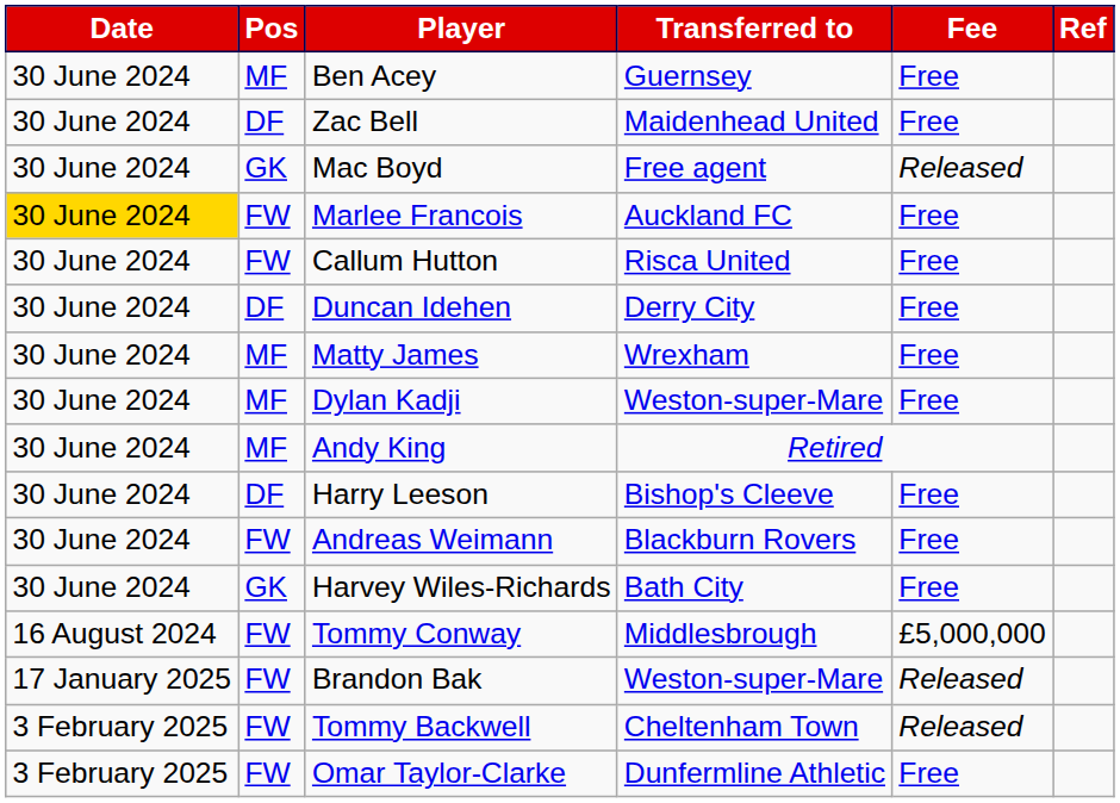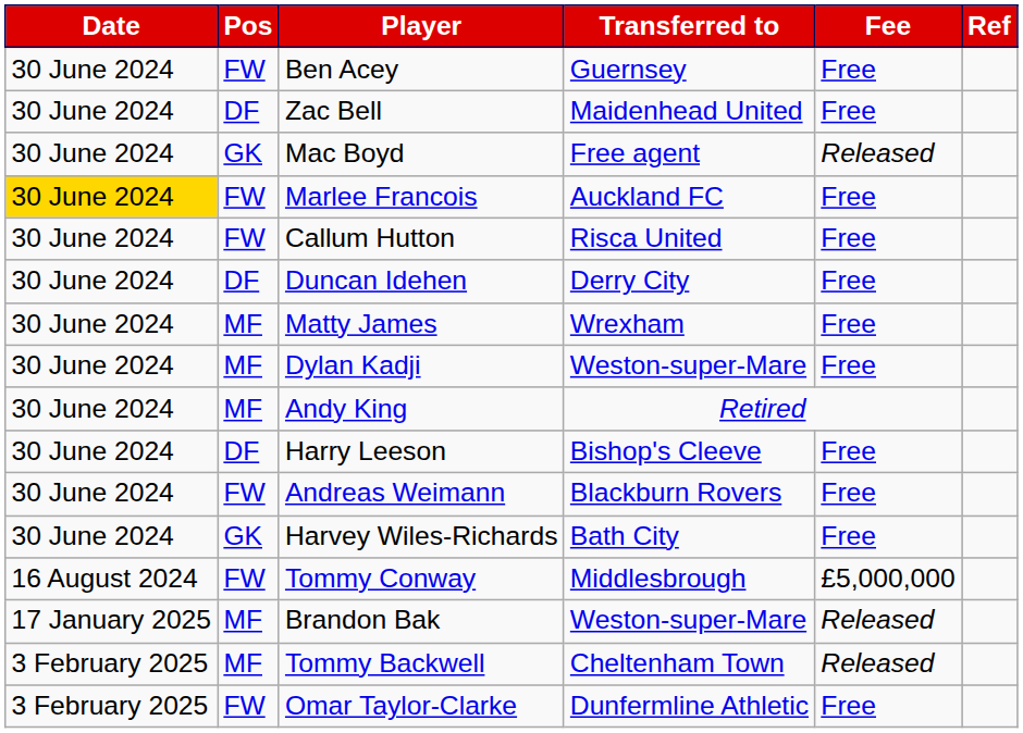 <table class="wikitable plainrowheaders sortable">
 <tr>
 <th style="background:#DD0000;color:#ffffff;border:1px solid #000056">Date</th>
 <th style="background:#DD0000;color:#ffffff;border:1px solid #000056">Pos</th>
 <th style="background:#DD0000;color:#ffffff;border:1px solid #000056">Player</th>
 <th style="background:#DD0000;color:#ffffff;border:1px solid #000056">Transferred to</th>
 <th style="background:#DD0000;color:#ffffff;border:1px solid #000056">Fee</th>
 <th style="background:#DD0000;color:#ffffff;border:1px solid #000056">Ref</th>
 </tr>
 <tr>
 <td>30 June 2024</td>
-<td><a href='#'>MF</a></td>
+<td><a href='#'>FW</a></td>
 <td> Ben Acey</td>
 <td> <a href='#'>Guernsey</a></td>
 <td><a href='#'>Free</a></td>
 <td></td>
 </tr>
 <tr>
 <td>30 June 2024</td>
 <td><a href='#'>DF</a></td>
 <td> Zac Bell</td>
 <td> <a href='#'>Maidenhead United</a></td>
 <td><a href='#'>Free</a></td>
 <td></td>
 </tr>
 <tr>
 <td>30 June 2024</td>
 <td><a href='#'>GK</a></td>
 <td> Mac Boyd</td>
 <td> <a href='#'>Free agent</a></td>
 <td><em>Released</em></td>
 <td></td>
 </tr>
 <tr>
 <td style="background: gold;">30 June 2024</td>
 <td><a href='#'>FW</a></td>
 <td> <a href='#'>Marlee Francois</a></td>
 <td> <a href='#'>Auckland FC</a></td>
 <td><a href='#'>Free</a></td>
 <td></td>
 </tr>
 <tr>
 <td>30 June 2024</td>
 <td><a href='#'>FW</a></td>
 <td> Callum Hutton</td>
 <td> <a href='#'>Risca United</a></td>
 <td><a href='#'>Free</a></td>
 <td></td>
 </tr>
 <tr>
 <td>30 June 2024</td>
 <td><a href='#'>DF</a></td>
 <td> <a href='#'>Duncan Idehen</a></td>
 <td> <a href='#'>Derry City</a></td>
 <td><a href='#'>Free</a></td>
 <td></td>
 </tr>
 <tr>
 <td>30 June 2024</td>
 <td><a href='#'>MF</a></td>
 <td> <a href='#'>Matty James</a></td>
 <td> <a href='#'>Wrexham</a></td>
 <td><a href='#'>Free</a></td>
 <td></td>
 </tr>
 <tr>
 <td>30 June 2024</td>
 <td><a href='#'>MF</a></td>
 <td> <a href='#'>Dylan Kadji</a></td>
 <td> <a href='#'>Weston-super-Mare</a></td>
 <td><a href='#'>Free</a></td>
 <td></td>
 </tr>
 <tr>
 <td>30 June 2024</td>
 <td><a href='#'>MF</a></td>
 <td> <a href='#'>Andy King</a></td>
 <td colspan="2" style="text-align:center"> <em><a href='#'>Retired</a></em></td>
 <td></td>
 </tr>
 <tr>
 <td>30 June 2024</td>
 <td><a href='#'>DF</a></td>
 <td> Harry Leeson</td>
 <td> <a href='#'>Bishop's Cleeve</a></td>
 <td><a href='#'>Free</a></td>
 <td></td>
 </tr>
 <tr>
 <td>30 June 2024</td>
 <td><a href='#'>FW</a></td>
 <td> <a href='#'>Andreas Weimann</a></td>
 <td> <a href='#'>Blackburn Rovers</a></td>
 <td><a href='#'>Free</a></td>
 <td></td>
 </tr>
 <tr>
 <td>30 June 2024</td>
 <td><a href='#'>GK</a></td>
 <td> Harvey Wiles-Richards</td>
 <td> <a href='#'>Bath City</a></td>
 <td><a href='#'>Free</a></td>
 <td></td>
 </tr>
 <tr>
 <td>16 August 2024</td>
 <td><a href='#'>FW</a></td>
 <td> <a href='#'>Tommy Conway</a></td>
 <td> <a href='#'>Middlesbrough</a></td>
 <td>£5,000,000</td>
 <td></td>
 </tr>
 <tr>
 <td>17 January 2025</td>
-<td><a href='#'>FW</a></td>
+<td><a href='#'>MF</a></td>
 <td> Brandon Bak</td>
 <td> <a href='#'>Weston-super-Mare</a></td>
 <td><em>Released</em></td>
 <td></td>
 </tr>
 <tr>
 <td>3 February 2025</td>
-<td><a href='#'>FW</a></td>
+<td><a href='#'>MF</a></td>
 <td> <a href='#'>Tommy Backwell</a></td>
 <td> <a href='#'>Cheltenham Town</a></td>
 <td><em>Released</em></td>
 <td></td>
 </tr>
 <tr>
 <td>3 February 2025</td>
 <td><a href='#'>FW</a></td>
 <td> <a href='#'>Omar Taylor-Clarke</a></td>
 <td> <a href='#'>Dunfermline Athletic</a></td>
 <td><a href='#'>Free</a></td>
 <td></td>
 </tr>
 </table>
